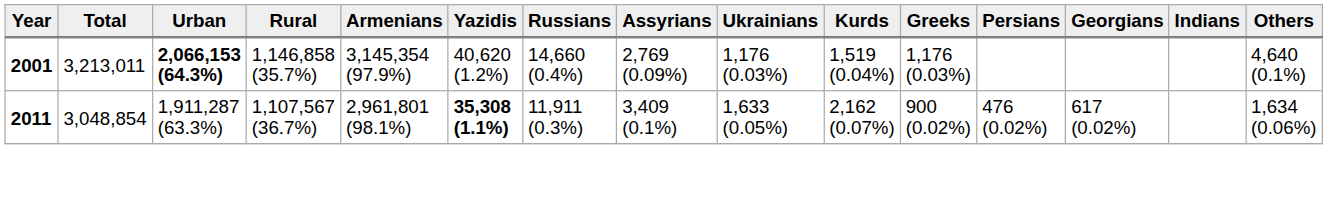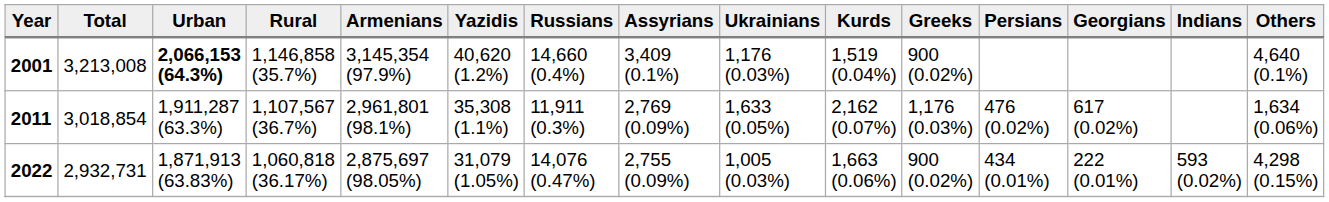 <table align=center border=1 cellpadding=4 cellspacing=0 style="margin: 0 0 0 1em; background: #ffffff; border: 1px #aaaaaa solid; border-collapse: collapse; text-align:left; font-size: 95%;">
 <tr style="text-align:center; background: #efefef; border-bottom:2px solid gray;">
 <th>Year</th>
 <th>Total</th>
 <th>Urban</th>
 <th>Rural</th>
 <th>Armenians</th>
 <th>Yazidis</th>
 <th>Russians</th>
 <th>Assyrians</th>
 <th>Ukrainians</th>
 <th>Kurds</th>
 <th>Greeks</th>
 <th>Persians</th>
 <th>Georgians</th>
 <th>Indians</th>
 <th>Others</th>
 </tr>
 <tr>
 <td align="center"><strong>2001</strong></td>
-<td align="left">3,213,011</td>
+<td align="left">3,213,008</td>
 <td align="left"><strong>2,066,153 (64.3%)</strong></td>
 <td align="left">1,146,858 (35.7%)</td>
 <td align="left">3,145,354 (97.9%)</td>
 <td align="left">40,620 (1.2%)</td>
 <td align="left">14,660 (0.4%)</td>
-<td>2,769 (0.09%) </td>
+<td align="left">3,409 (0.1%)</td>
 <td>1,176 (0.03%) </td>
 <td align="left">1,519 (0.04%)</td>
-<td align="left">1,176 (0.03%)</td>
+<td>900 (0.02%) </td>
 <td></td>
 <td></td>
 <td></td>
 <td align="left">4,640 (0.1%)</td>
 </tr>
 <tr>
 <td><strong>2011</strong></td>
-<td>3,048,854 </td>
+<td>3,018,854 </td>
 <td>1,911,287 (63.3%) </td>
 <td>1,107,567 (36.7%) </td>
 <td>2,961,801 (98.1%) </td>
-<td><strong>35,308 (1.1%) </strong></td>
+<td>35,308 (1.1%) </td>
 <td>11,911 (0.3%) </td>
-<td align="left">3,409 (0.1%)</td>
+<td>2,769 (0.09%) </td>
 <td align="left">1,633 (0.05%)</td>
 <td>2,162 (0.07%) </td>
-<td>900 (0.02%) </td>
+<td align="left">1,176 (0.03%)</td>
 <td>476 (0.02%)</td>
 <td>617 (0.02%)</td>
 <td></td>
 <td>1,634 (0.06%) </td>
 </tr>
 <tr>
+<td><strong>2022</strong></td>
+<td>2,932,731 </td>
+<td>1,871,913 (63.83%) </td>
+<td>1,060,818 (36.17%) </td>
+<td>2,875,697 (98.05%) </td>
+<td>31,079 (1.05%) </td>
+<td>14,076 (0.47%) </td>
+<td>2,755 (0.09%) </td>
+<td>1,005 (0.03%) </td>
+<td>1,663 (0.06%) </td>
+<td>900 (0.02%) </td>
+<td>434 (0.01%) </td>
+<td>222 (0.01%) </td>
+<td>593 (0.02%)</td>
+<td>4,298 (0.15%) </td>
+</tr>
+<tr>
 </tr>
 </table>
